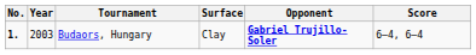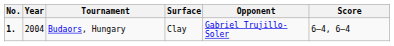 <table class="sortable wikitable" style=font-size:97%>
 <tr>
 <th>No.</th>
 <th>Year</th>
 <th style="width:180px">Tournament</th>
 <th style="width:50px">Surface</th>
 <th style="width:160px">Opponent</th>
 <th style="width:120px" class="unsortable">Score</th>
 </tr>
 <tr>
 <td><strong>1.</strong></td>
-<td>2003</td>
+<td>2004</td>
 <td><a href='#'>Budaors</a>, Hungary</td>
 <td>Clay</td>
-<td><strong> <a href='#'>Gabriel Trujillo-Soler</a></strong></td>
+<td> <a href='#'>Gabriel Trujillo-Soler</a></td>
 <td>6–4, 6–4</td>
 </tr>
 </table>
